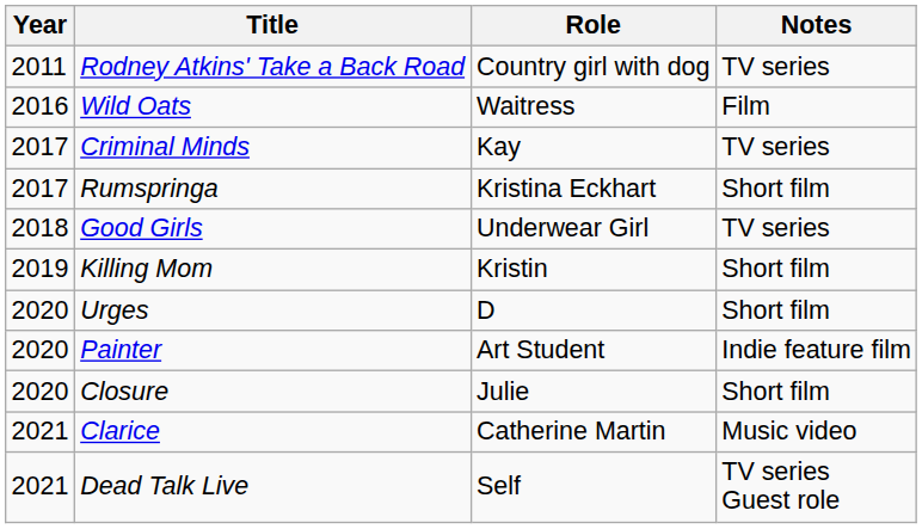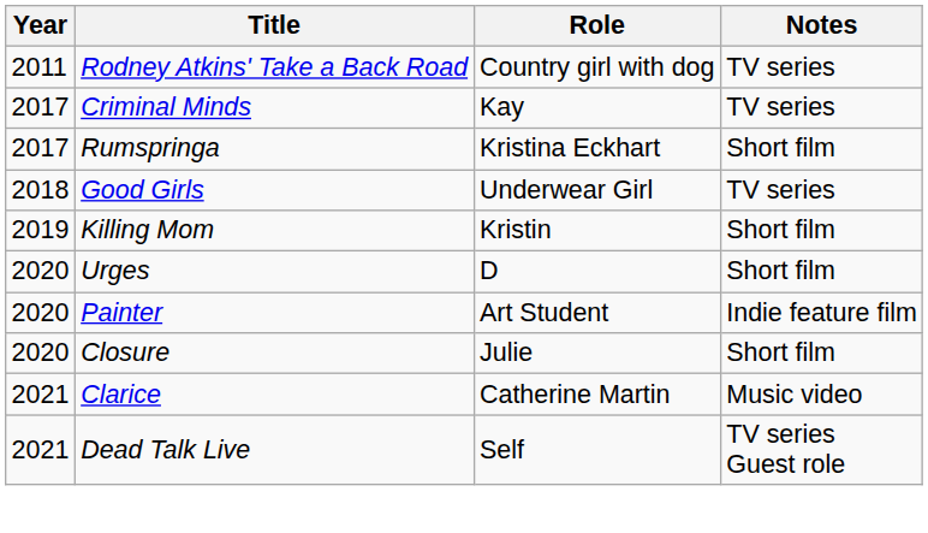 <table class="wikitable sortable">
 <tr>
 <th>Year</th>
 <th>Title</th>
 <th>Role</th>
 <th class="unsortable">Notes</th>
 </tr>
 <tr>
 <td>2011</td>
 <td><em><a href='#'>Rodney Atkins' Take a Back Road</a></em></td>
 <td>Country girl with dog</td>
 <td>TV series</td>
-</tr>
-<tr>
-<td>2016</td>
-<td><em><a href='#'>Wild Oats</a></em></td>
-<td>Waitress</td>
-<td>Film</td>
 </tr>
 <tr>
 <td>2017</td>
 <td><em><a href='#'>Criminal Minds</a></em></td>
 <td>Kay</td>
 <td>TV series</td>
 </tr>
 <tr>
 <td>2017</td>
 <td><em>Rumspringa</em></td>
 <td>Kristina Eckhart</td>
 <td>Short film</td>
 </tr>
 <tr>
 <td>2018</td>
 <td><em><a href='#'>Good Girls</a></em></td>
 <td>Underwear Girl</td>
 <td>TV series</td>
 </tr>
 <tr>
 <td>2019</td>
 <td><em>Killing Mom</em></td>
 <td>Kristin</td>
 <td>Short film</td>
 </tr>
 <tr>
 <td>2020</td>
 <td><em>Urges</em></td>
 <td>D</td>
 <td>Short film</td>
 </tr>
 <tr>
 <td>2020</td>
 <td><em><a href='#'>Painter</a></em></td>
 <td>Art Student</td>
 <td>Indie feature film</td>
 </tr>
 <tr>
 <td>2020</td>
 <td><em>Closure</em></td>
 <td>Julie</td>
 <td>Short film</td>
 </tr>
 <tr>
 <td>2021</td>
 <td><em><a href='#'>Clarice</a></em></td>
 <td>Catherine Martin</td>
 <td>Music video</td>
 </tr>
 <tr>
 <td>2021</td>
 <td><em>Dead Talk Live</em></td>
 <td>Self</td>
 <td>TV series<br>Guest role</td>
 </tr>
 </table>
